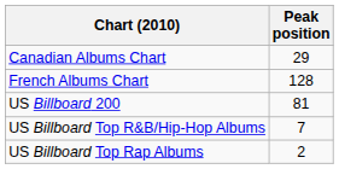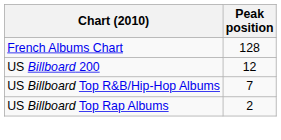 <table class="wikitable sortable">
 <tr>
 <th>Chart (2010)</th>
 <th>Peak<br>position</th>
-</tr>
-<tr>
-<td><a href='#'>Canadian Albums Chart</a></td>
-<td style="text-align:center;">29</td>
 </tr>
 <tr>
 <td><a href='#'>French Albums Chart</a></td>
 <td style="text-align:center;">128</td>
 </tr>
 <tr>
 <td>US <a href='#'><em>Billboard</em> 200</a></td>
-<td style="text-align:center;">81</td>
+<td style="text-align:center;">12</td>
 </tr>
 <tr>
 <td>US <em>Billboard</em> <a href='#'>Top R&B/Hip-Hop Albums</a></td>
 <td style="text-align:center;">7</td>
 </tr>
 <tr>
 <td>US <em>Billboard</em> <a href='#'>Top Rap Albums</a></td>
 <td style="text-align:center;">2</td>
 </tr>
 </table>
